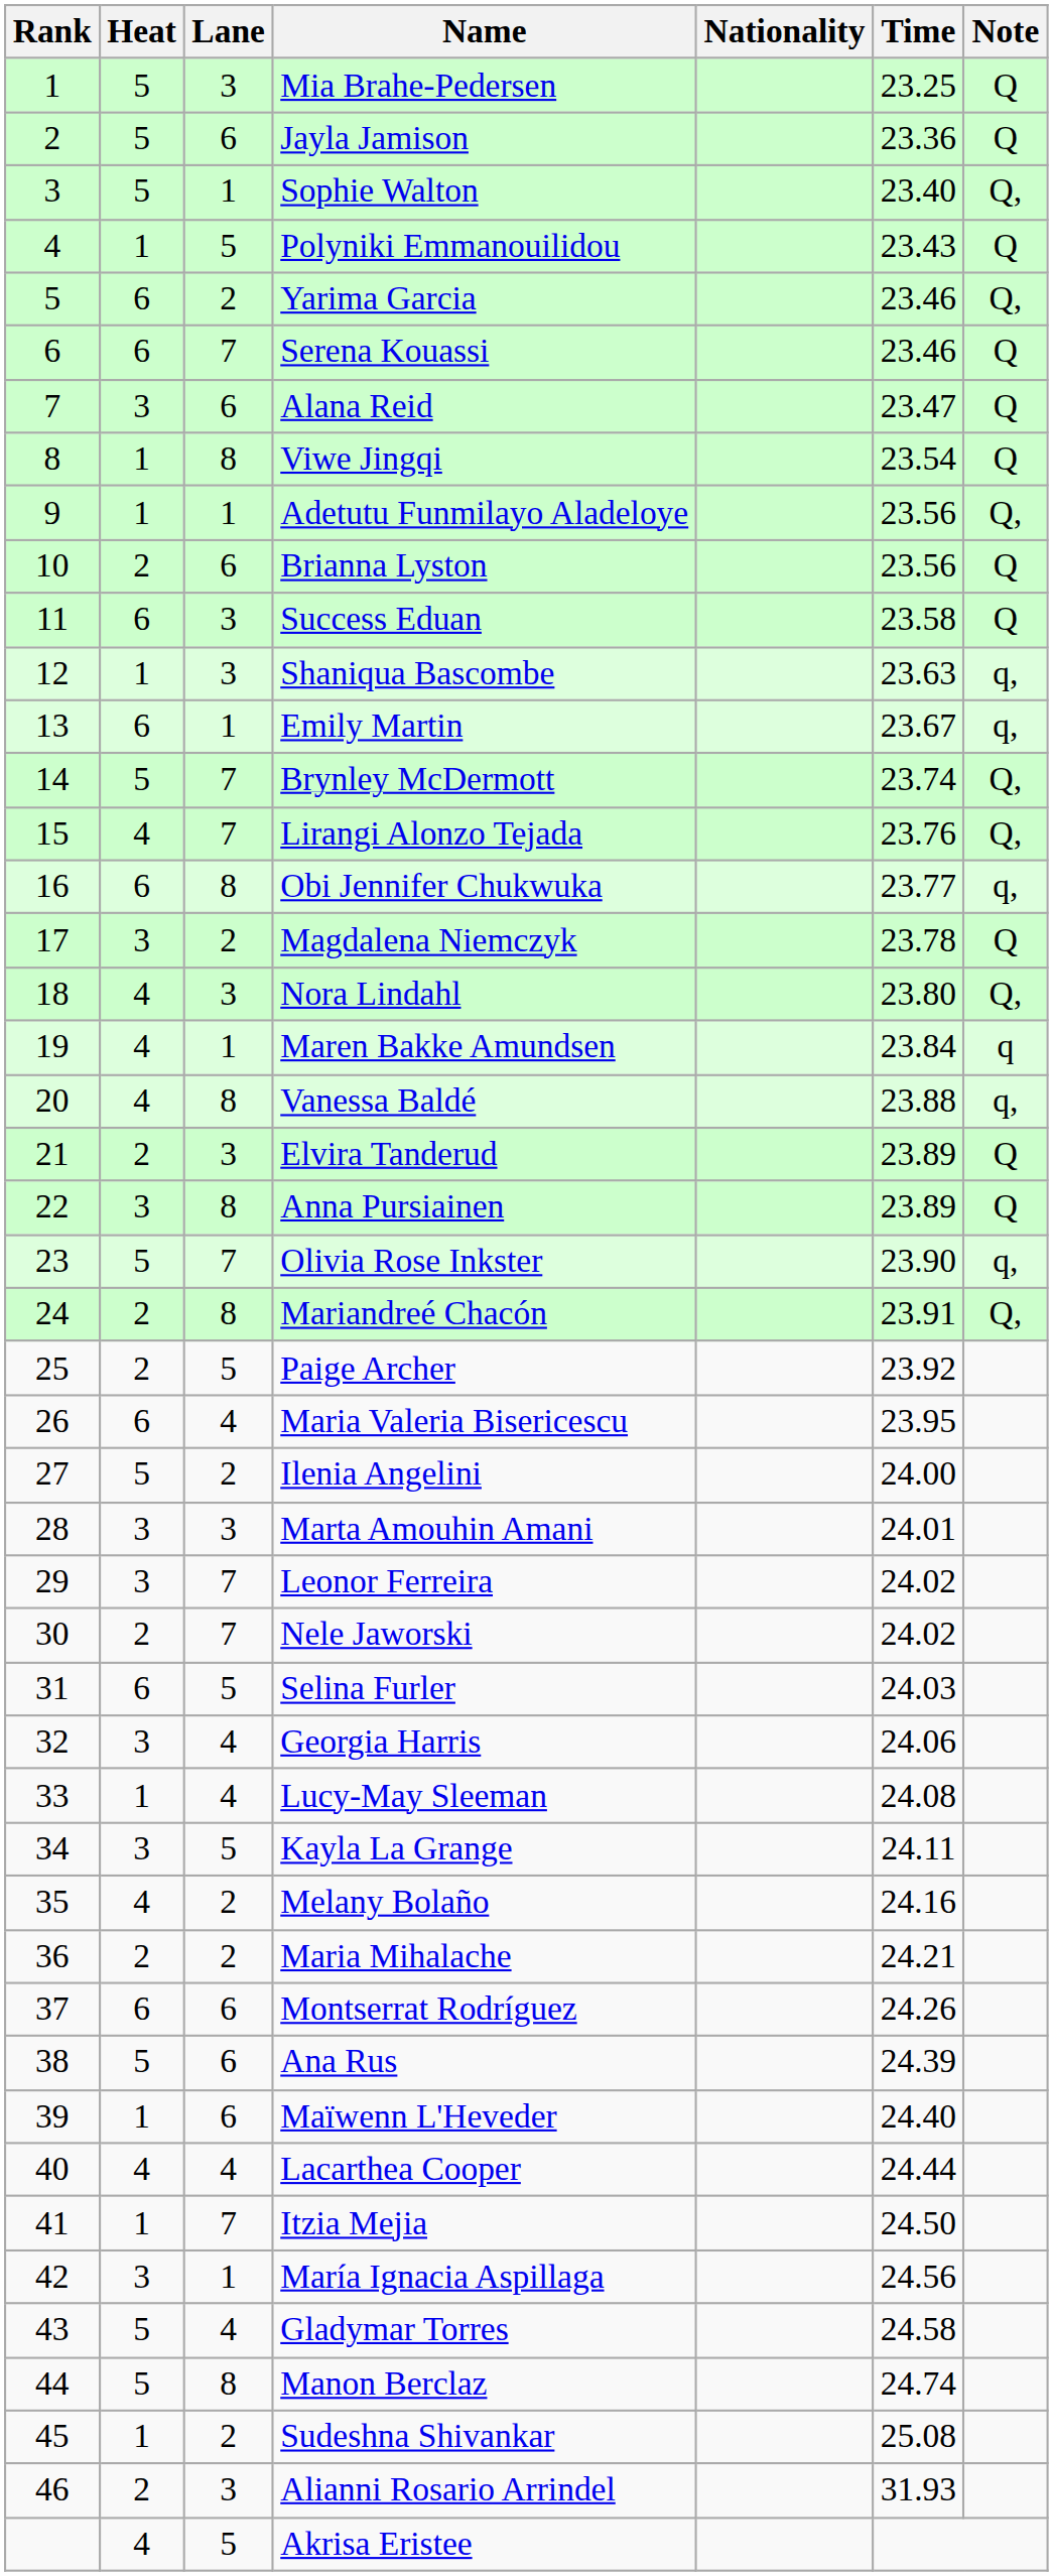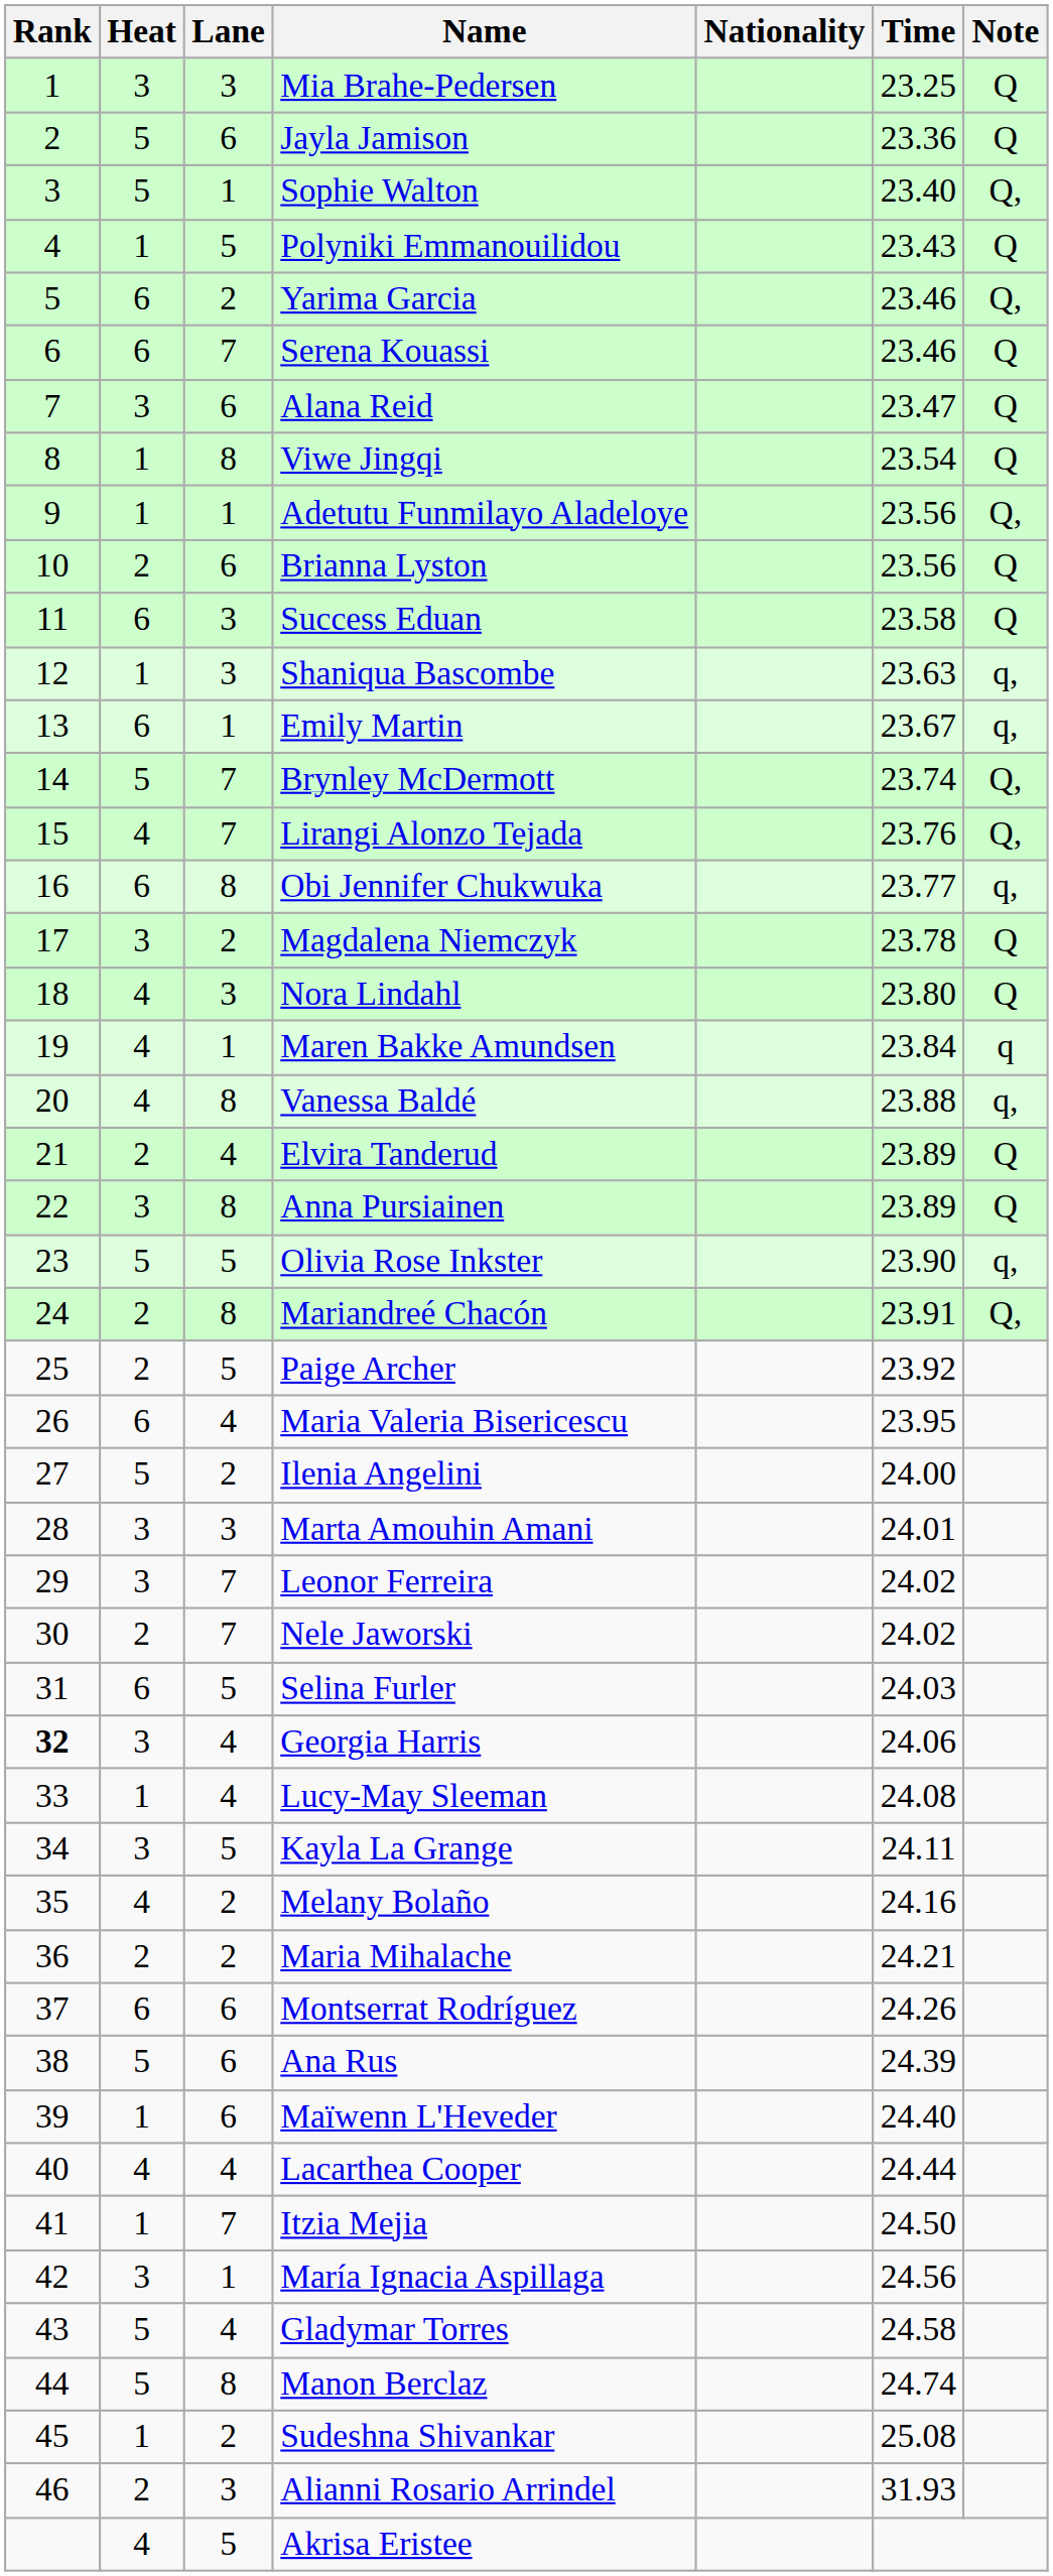 <table class="wikitable sortable" style="text-align:center">
 <tr>
 <th>Rank</th>
 <th>Heat</th>
 <th>Lane</th>
 <th>Name</th>
 <th>Nationality</th>
 <th>Time</th>
 <th>Note</th>
 </tr>
 <tr bgcolor=ccffcc>
 <td>1</td>
-<td>5</td>
+<td>3</td>
 <td>3</td>
 <td align=left><a href='#'>Mia Brahe-Pedersen</a></td>
 <td align=left></td>
 <td>23.25</td>
 <td>Q</td>
 </tr>
 <tr bgcolor=ccffcc>
 <td>2</td>
 <td>5</td>
 <td>6</td>
 <td align=left><a href='#'>Jayla Jamison</a></td>
 <td align=left></td>
 <td>23.36</td>
 <td>Q</td>
 </tr>
 <tr bgcolor=ccffcc>
 <td>3</td>
 <td>5</td>
 <td>1</td>
 <td align=left><a href='#'>Sophie Walton</a></td>
 <td align=left></td>
 <td>23.40</td>
 <td>Q, </td>
 </tr>
 <tr bgcolor=ccffcc>
 <td>4</td>
 <td>1</td>
 <td>5</td>
 <td align=left><a href='#'>Polyniki Emmanouilidou</a></td>
 <td align=left></td>
 <td>23.43</td>
 <td>Q</td>
 </tr>
 <tr bgcolor=ccffcc>
 <td>5</td>
 <td>6</td>
 <td>2</td>
 <td align=left><a href='#'>Yarima Garcia</a></td>
 <td align=left></td>
 <td>23.46 </td>
 <td>Q, </td>
 </tr>
 <tr bgcolor=ccffcc>
 <td>6</td>
 <td>6</td>
 <td>7</td>
 <td align=left><a href='#'>Serena Kouassi</a></td>
 <td align=left></td>
 <td>23.46 </td>
 <td>Q</td>
 </tr>
 <tr bgcolor=ccffcc>
 <td>7</td>
 <td>3</td>
 <td>6</td>
 <td align=left><a href='#'>Alana Reid</a></td>
 <td align=left></td>
 <td>23.47</td>
 <td>Q</td>
 </tr>
 <tr bgcolor=ccffcc>
 <td>8</td>
 <td>1</td>
 <td>8</td>
 <td align=left><a href='#'>Viwe Jingqi</a></td>
 <td align=left></td>
 <td>23.54</td>
 <td>Q</td>
 </tr>
 <tr bgcolor=ccffcc>
 <td>9</td>
 <td>1</td>
 <td>1</td>
 <td align=left><a href='#'>Adetutu Funmilayo Aladeloye</a></td>
 <td align=left></td>
 <td>23.56 </td>
 <td>Q, </td>
 </tr>
 <tr bgcolor=ccffcc>
 <td>10</td>
 <td>2</td>
 <td>6</td>
 <td align=left><a href='#'>Brianna Lyston</a></td>
 <td align=left></td>
 <td>23.56 </td>
 <td>Q</td>
 </tr>
 <tr bgcolor=ccffcc>
 <td>11</td>
 <td>6</td>
 <td>3</td>
 <td align=left><a href='#'>Success Eduan</a></td>
 <td align=left></td>
 <td>23.58</td>
 <td>Q</td>
 </tr>
 <tr bgcolor=ddffdd>
 <td>12</td>
 <td>1</td>
 <td>3</td>
 <td align=left><a href='#'>Shaniqua Bascombe</a></td>
 <td align=left></td>
 <td>23.63</td>
 <td>q, </td>
 </tr>
 <tr bgcolor=ddffdd>
 <td>13</td>
 <td>6</td>
 <td>1</td>
 <td align=left><a href='#'>Emily Martin</a></td>
 <td align=left></td>
 <td>23.67</td>
 <td>q, </td>
 </tr>
 <tr bgcolor=ccffcc>
 <td>14</td>
 <td>5</td>
 <td>7</td>
 <td align=left><a href='#'>Brynley McDermott</a></td>
 <td align=left></td>
 <td>23.74</td>
 <td>Q, </td>
 </tr>
 <tr bgcolor=ccffcc>
 <td>15</td>
 <td>4</td>
 <td>7</td>
 <td align=left><a href='#'>Lirangi Alonzo Tejada</a></td>
 <td align=left></td>
 <td>23.76</td>
 <td>Q, </td>
 </tr>
 <tr bgcolor=ddffdd>
 <td>16</td>
 <td>6</td>
 <td>8</td>
 <td align=left><a href='#'>Obi Jennifer Chukwuka</a></td>
 <td align=left></td>
 <td>23.77</td>
 <td>q, </td>
 </tr>
 <tr bgcolor=ccffcc>
 <td>17</td>
 <td>3</td>
 <td>2</td>
 <td align=left><a href='#'>Magdalena Niemczyk</a></td>
 <td align=left></td>
 <td>23.78</td>
 <td>Q</td>
 </tr>
 <tr bgcolor=ccffcc>
 <td>18</td>
 <td>4</td>
 <td>3</td>
 <td align=left><a href='#'>Nora Lindahl</a></td>
 <td align=left></td>
 <td>23.80</td>
-<td>Q, </td>
+<td>Q</td>
 </tr>
 <tr bgcolor=ddffdd>
 <td>19</td>
 <td>4</td>
 <td>1</td>
 <td align=left><a href='#'>Maren Bakke Amundsen</a></td>
 <td align=left></td>
 <td>23.84</td>
 <td>q</td>
 </tr>
 <tr bgcolor=ddffdd>
 <td>20</td>
 <td>4</td>
 <td>8</td>
 <td align=left><a href='#'>Vanessa Baldé</a></td>
 <td align=left></td>
 <td>23.88</td>
 <td>q, </td>
 </tr>
 <tr bgcolor=ccffcc>
 <td>21</td>
 <td>2</td>
-<td>3</td>
+<td>4</td>
 <td align=left><a href='#'>Elvira Tanderud</a></td>
 <td align=left></td>
 <td>23.89 </td>
 <td>Q</td>
 </tr>
 <tr bgcolor=ccffcc>
 <td>22</td>
 <td>3</td>
 <td>8</td>
 <td align=left><a href='#'>Anna Pursiainen</a></td>
 <td align=left></td>
 <td>23.89 </td>
 <td>Q</td>
 </tr>
 <tr bgcolor=ddffdd>
 <td>23</td>
 <td>5</td>
-<td>7</td>
+<td>5</td>
 <td align=left><a href='#'>Olivia Rose Inkster</a></td>
 <td align=left></td>
 <td>23.90</td>
 <td>q, </td>
 </tr>
 <tr bgcolor=ccffcc>
 <td>24</td>
 <td>2</td>
 <td>8</td>
 <td align=left><a href='#'>Mariandreé Chacón</a></td>
 <td align=left></td>
 <td>23.91</td>
 <td>Q, </td>
 </tr>
 <tr>
 <td>25</td>
 <td>2</td>
 <td>5</td>
 <td align=left><a href='#'>Paige Archer</a></td>
 <td align=left></td>
 <td>23.92</td>
 <td></td>
 </tr>
 <tr>
 <td>26</td>
 <td>6</td>
 <td>4</td>
 <td align=left><a href='#'>Maria Valeria Bisericescu</a></td>
 <td align=left></td>
 <td>23.95</td>
 <td></td>
 </tr>
 <tr>
 <td>27</td>
 <td>5</td>
 <td>2</td>
 <td align=left><a href='#'>Ilenia Angelini</a></td>
 <td align=left></td>
 <td>24.00</td>
 <td></td>
 </tr>
 <tr>
 <td>28</td>
 <td>3</td>
 <td>3</td>
 <td align=left><a href='#'>Marta Amouhin Amani</a></td>
 <td align=left></td>
 <td>24.01</td>
 <td></td>
 </tr>
 <tr>
 <td>29</td>
 <td>3</td>
 <td>7</td>
 <td align=left><a href='#'>Leonor Ferreira</a></td>
 <td align=left></td>
 <td>24.02 </td>
 <td></td>
 </tr>
 <tr>
 <td>30</td>
 <td>2</td>
 <td>7</td>
 <td align=left><a href='#'>Nele Jaworski</a></td>
 <td align=left></td>
 <td>24.02 </td>
 <td></td>
 </tr>
 <tr>
 <td>31</td>
 <td>6</td>
 <td>5</td>
 <td align=left><a href='#'>Selina Furler</a></td>
 <td align=left></td>
 <td>24.03</td>
 <td></td>
 </tr>
 <tr>
-<td>32</td>
+<td><strong>32</strong></td>
 <td>3</td>
 <td>4</td>
 <td align=left><a href='#'>Georgia Harris</a></td>
 <td align=left></td>
 <td>24.06</td>
 <td></td>
 </tr>
 <tr>
 <td>33</td>
 <td>1</td>
 <td>4</td>
 <td align=left><a href='#'>Lucy-May Sleeman</a></td>
 <td align=left></td>
 <td>24.08</td>
 <td></td>
 </tr>
 <tr>
 <td>34</td>
 <td>3</td>
 <td>5</td>
 <td align=left><a href='#'>Kayla La Grange</a></td>
 <td align=left></td>
 <td>24.11</td>
 <td></td>
 </tr>
 <tr>
 <td>35</td>
 <td>4</td>
 <td>2</td>
 <td align=left><a href='#'>Melany Bolaño</a></td>
 <td align=left></td>
 <td>24.16</td>
 <td></td>
 </tr>
 <tr>
 <td>36</td>
 <td>2</td>
 <td>2</td>
 <td align=left><a href='#'>Maria Mihalache</a></td>
 <td align=left></td>
 <td>24.21</td>
 <td></td>
 </tr>
 <tr>
 <td>37</td>
 <td>6</td>
 <td>6</td>
 <td align=left><a href='#'>Montserrat Rodríguez</a></td>
 <td align=left></td>
 <td>24.26</td>
 <td></td>
 </tr>
 <tr>
 <td>38</td>
 <td>5</td>
 <td>6</td>
 <td align=left><a href='#'>Ana Rus</a></td>
 <td align=left></td>
 <td>24.39</td>
 <td></td>
 </tr>
 <tr>
 <td>39</td>
 <td>1</td>
 <td>6</td>
 <td align=left><a href='#'>Maïwenn L'Heveder</a></td>
 <td align=left></td>
 <td>24.40</td>
 <td></td>
 </tr>
 <tr>
 <td>40</td>
 <td>4</td>
 <td>4</td>
 <td align=left><a href='#'>Lacarthea Cooper</a></td>
 <td align=left></td>
 <td>24.44</td>
 <td></td>
 </tr>
 <tr>
 <td>41</td>
 <td>1</td>
 <td>7</td>
 <td align=left><a href='#'>Itzia Mejia</a></td>
 <td align=left></td>
 <td>24.50</td>
 <td></td>
 </tr>
 <tr>
 <td>42</td>
 <td>3</td>
 <td>1</td>
 <td align=left><a href='#'>María Ignacia Aspillaga</a></td>
 <td align=left></td>
 <td>24.56</td>
 <td></td>
 </tr>
 <tr>
 <td>43</td>
 <td>5</td>
 <td>4</td>
 <td align=left><a href='#'>Gladymar Torres</a></td>
 <td align=left></td>
 <td>24.58</td>
 <td></td>
 </tr>
 <tr>
 <td>44</td>
 <td>5</td>
 <td>8</td>
 <td align=left><a href='#'>Manon Berclaz</a></td>
 <td align=left></td>
 <td>24.74</td>
 <td></td>
 </tr>
 <tr>
 <td>45</td>
 <td>1</td>
 <td>2</td>
 <td align=left><a href='#'>Sudeshna Shivankar</a></td>
 <td align=left></td>
 <td>25.08</td>
 <td></td>
 </tr>
 <tr>
 <td>46</td>
 <td>2</td>
 <td>3</td>
 <td align=left><a href='#'>Alianni Rosario Arrindel</a></td>
 <td align=left></td>
 <td>31.93</td>
 <td></td>
 </tr>
 <tr>
 <td></td>
 <td>4</td>
 <td>5</td>
 <td align=left><a href='#'>Akrisa Eristee</a></td>
 <td align=left></td>
 <td colspan=2></td>
 </tr>
 </table>
